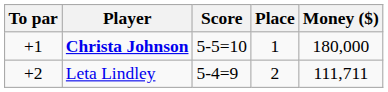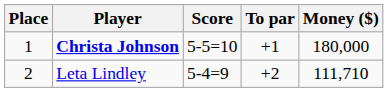 <table class="wikitable">
 <tr>
-<th>To par</th>
+<th>Place</th>
 <th>Player</th>
 <th>Score</th>
-<th>Place</th>
+<th>To par</th>
 <th>Money ($)</th>
 </tr>
 <tr>
-<td align=center>+1</td>
+<td align=center>1</td>
 <td> <strong><a href='#'>Christa Johnson</a></strong></td>
 <td>5-5=10</td>
-<td align=center>1</td>
+<td align=center>+1</td>
 <td align=center>180,000</td>
 </tr>
 <tr>
-<td align=center>+2</td>
+<td align=center>2</td>
 <td> <a href='#'>Leta Lindley</a></td>
 <td>5-4=9</td>
-<td align=center>2</td>
-<td align=center>111,711</td>
+<td align=center>+2</td>
+<td align=center>111,710</td>
 </tr>
 </table>
